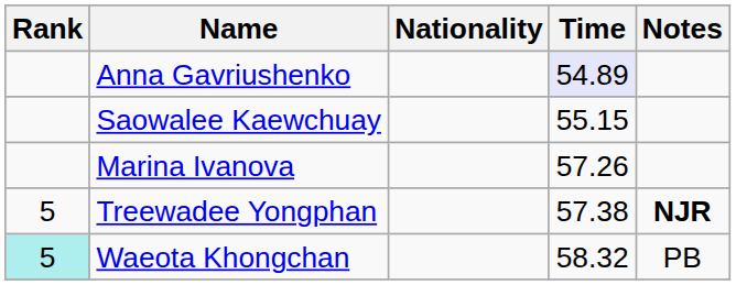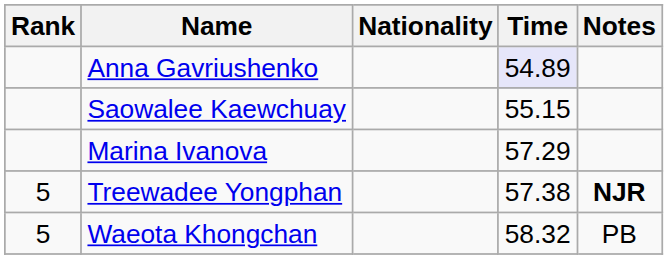 <table class="wikitable sortable" style="text-align:center;font-size:95%">
 <tr>
 <th>Rank</th>
 <th>Name</th>
 <th>Nationality</th>
 <th>Time</th>
 <th>Notes</th>
 </tr>
 <tr>
 <td></td>
 <td align=left><a href='#'>Anna Gavriushenko</a></td>
 <td align=left></td>
 <td style="background: lavender;">54.89</td>
 <td></td>
 </tr>
 <tr>
 <td></td>
 <td align=left><a href='#'>Saowalee Kaewchuay</a></td>
 <td align=left></td>
 <td>55.15</td>
 <td></td>
 </tr>
 <tr>
 <td></td>
 <td align=left><a href='#'>Marina Ivanova</a></td>
 <td align=left></td>
-<td>57.26</td>
+<td>57.29</td>
 <td></td>
 </tr>
 <tr>
 <td>5</td>
 <td align=left><a href='#'>Treewadee Yongphan</a></td>
 <td align=left></td>
 <td>57.38</td>
 <td><strong>NJR</strong></td>
 </tr>
 <tr>
-<td style="background: paleturquoise;">5</td>
+<td>5</td>
 <td align=left><a href='#'>Waeota Khongchan</a></td>
 <td align=left></td>
 <td>58.32</td>
 <td>PB</td>
 </tr>
 </table>
